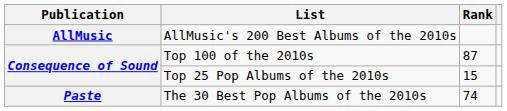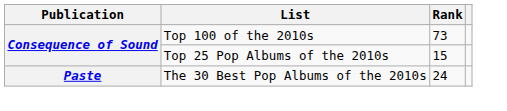 <table class="wikitable sortable plainrowheaders">
 <tr>
 <th scope="col">Publication</th>
 <th scope="col">List</th>
 <th scope="col">Rank</th>
 <th scope="col" class="unsortable"></th>
 </tr>
 <tr>
-<th scope="row"><a href='#'>AllMusic</a></th>
-<td>AllMusic's 200 Best Albums of the 2010s</td>
-<td></td>
-<td></td>
-</tr>
-<tr>
 <th scope="row" rowspan="2"><em><a href='#'>Consequence of Sound</a></em></th>
 <td>Top 100 of the 2010s</td>
-<td>87</td>
+<td>73</td>
 <td></td>
 </tr>
 <tr>
 <td>Top 25 Pop Albums of the 2010s</td>
 <td>15</td>
 <td></td>
 </tr>
 <tr>
 <th scope="row"><em><a href='#'>Paste</a></em></th>
 <td>The 30 Best Pop Albums of the 2010s</td>
-<td>74</td>
+<td>24</td>
 <td></td>
 </tr>
 </table>
